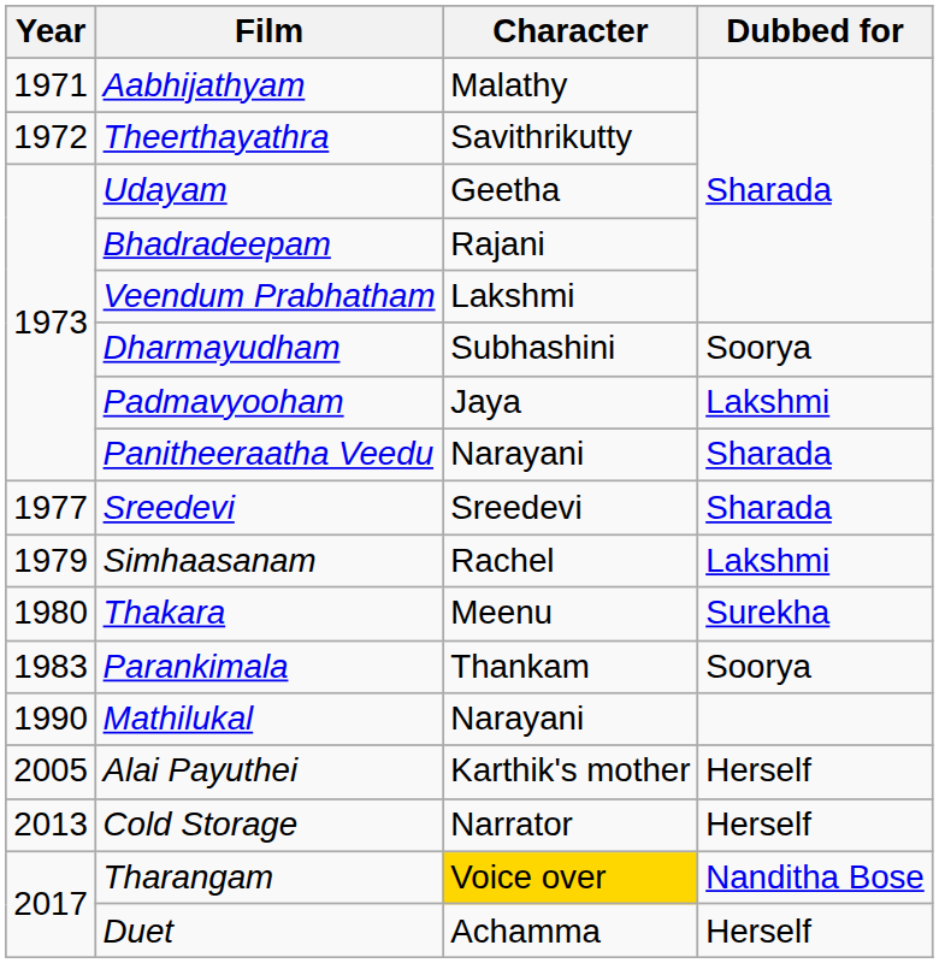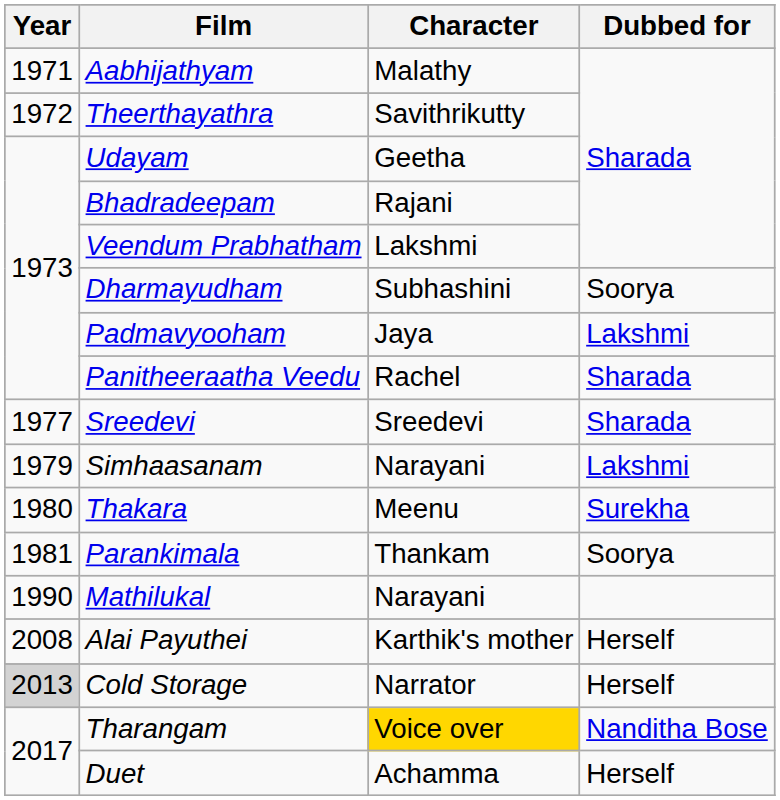 <table class="wikitable">
 <tr>
 <th scope="col">Year</th>
 <th scope="col">Film</th>
 <th scope="col">Character</th>
 <th scope="col">Dubbed for</th>
 </tr>
 <tr>
 <td>1971</td>
 <td><em><a href='#'>Aabhijathyam</a></em></td>
 <td>Malathy</td>
 <td rowspan="5"><a href='#'>Sharada</a></td>
 </tr>
 <tr>
 <td>1972</td>
 <td><em><a href='#'>Theerthayathra</a></em></td>
 <td>Savithrikutty</td>
 </tr>
 <tr>
 <td rowspan="6">1973</td>
 <td><em><a href='#'>Udayam</a></em></td>
 <td>Geetha</td>
 </tr>
 <tr>
 <td><em><a href='#'>Bhadradeepam</a></em></td>
 <td>Rajani</td>
 </tr>
 <tr>
 <td><em><a href='#'>Veendum Prabhatham</a></em></td>
 <td>Lakshmi</td>
 </tr>
 <tr>
 <td><em><a href='#'>Dharmayudham</a></em></td>
 <td>Subhashini</td>
 <td>Soorya</td>
 </tr>
 <tr>
 <td><em><a href='#'>Padmavyooham</a></em></td>
 <td>Jaya</td>
 <td><a href='#'>Lakshmi</a></td>
 </tr>
 <tr>
 <td><em><a href='#'>Panitheeraatha Veedu</a></em></td>
-<td>Narayani</td>
+<td>Rachel</td>
 <td><a href='#'>Sharada</a></td>
 </tr>
 <tr>
 <td>1977</td>
 <td><em><a href='#'>Sreedevi</a></em></td>
 <td>Sreedevi</td>
 <td><a href='#'>Sharada</a></td>
 </tr>
 <tr>
 <td>1979</td>
 <td><em>Simhaasanam</em></td>
-<td>Rachel</td>
+<td>Narayani</td>
 <td><a href='#'>Lakshmi</a></td>
 </tr>
 <tr>
 <td>1980</td>
 <td><em><a href='#'>Thakara</a></em></td>
 <td>Meenu</td>
 <td><a href='#'>Surekha</a></td>
 </tr>
 <tr>
-<td>1983</td>
+<td>1981</td>
 <td><em><a href='#'>Parankimala</a></em></td>
 <td>Thankam</td>
 <td>Soorya</td>
 </tr>
 <tr>
 <td>1990</td>
 <td><em><a href='#'>Mathilukal</a></em></td>
 <td>Narayani</td>
 <td></td>
 </tr>
 <tr>
-<td>2005</td>
+<td>2008</td>
 <td><em>Alai Payuthei</em></td>
 <td>Karthik's mother</td>
 <td>Herself</td>
 </tr>
 <tr>
-<td>2013</td>
+<td style="background: lightgrey;">2013</td>
 <td><em>Cold Storage</em></td>
 <td>Narrator</td>
 <td>Herself</td>
 </tr>
 <tr>
 <td rowspan="2">2017</td>
 <td><em>Tharangam</em></td>
 <td style="background: gold;">Voice over</td>
 <td><a href='#'>Nanditha Bose</a></td>
 </tr>
 <tr>
 <td><em>Duet</em></td>
 <td>Achamma</td>
 <td>Herself</td>
 </tr>
 <tr>
 </tr>
 </table>
